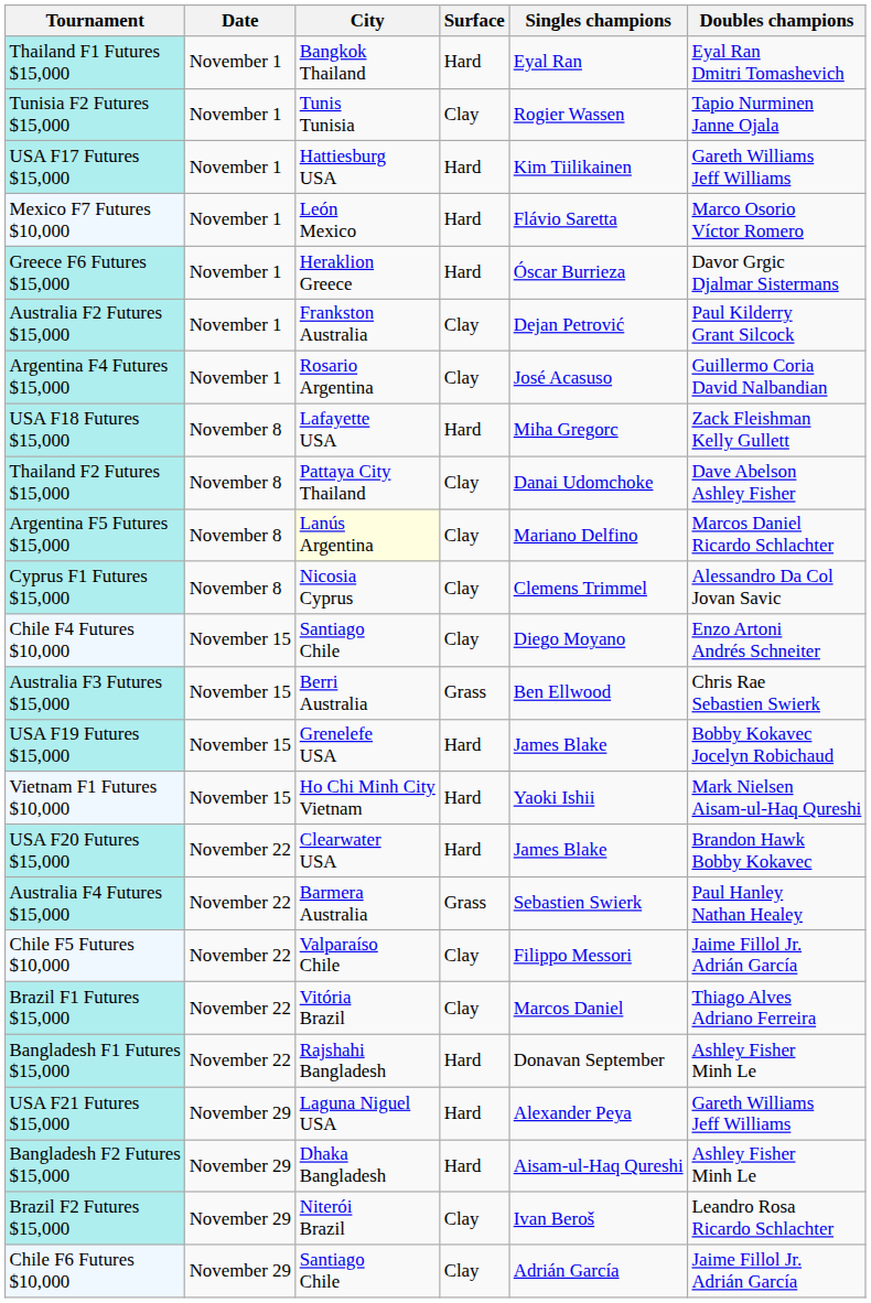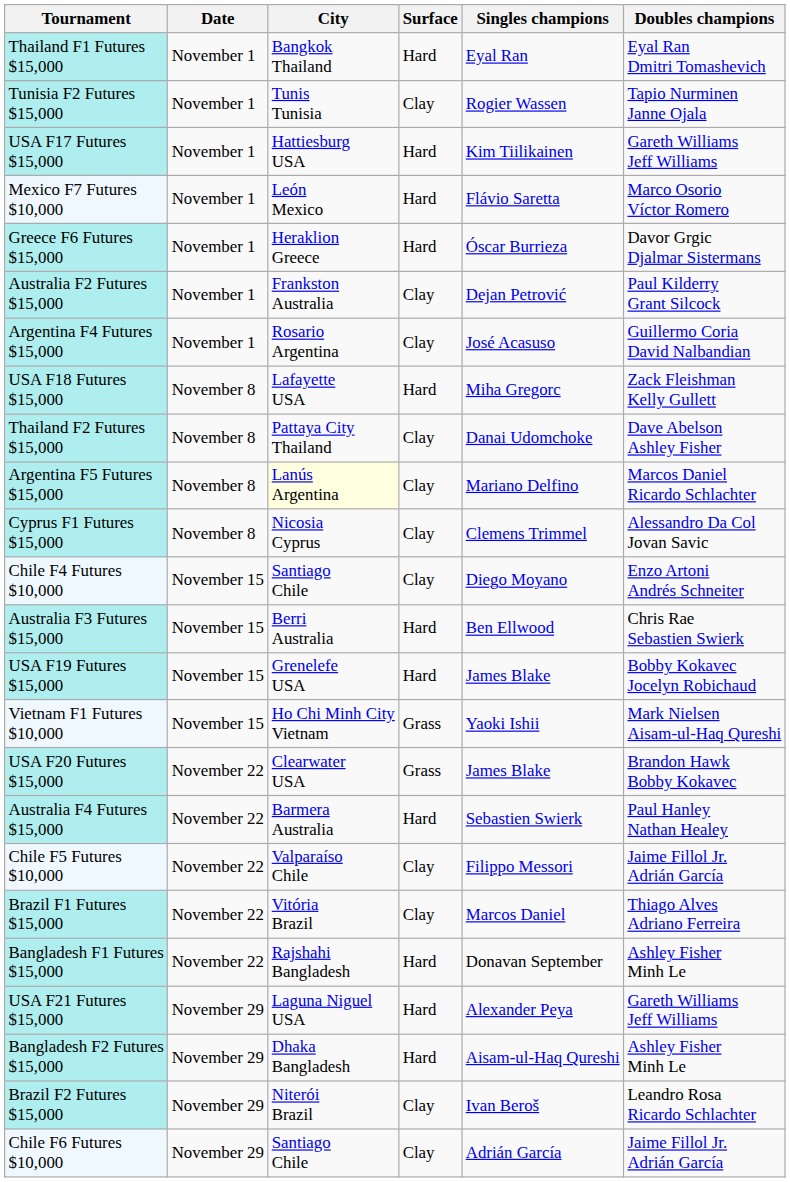 <table class="sortable wikitable" style="font-size:90%">
 <tr>
 <th>Tournament</th>
 <th>Date</th>
 <th>City</th>
 <th>Surface</th>
 <th>Singles champions</th>
 <th>Doubles champions</th>
 </tr>
 <tr>
 <td style="background:#afeeee;">Thailand F1 Futures<br>$15,000</td>
 <td>November 1</td>
 <td><a href='#'>Bangkok</a><br>Thailand</td>
 <td>Hard</td>
 <td> <a href='#'>Eyal Ran</a></td>
 <td> <a href='#'>Eyal Ran</a><br> <a href='#'>Dmitri Tomashevich</a></td>
 </tr>
 <tr>
 <td style="background:#afeeee;">Tunisia F2 Futures<br>$15,000</td>
 <td>November 1</td>
 <td><a href='#'>Tunis</a><br>Tunisia</td>
 <td>Clay</td>
 <td> <a href='#'>Rogier Wassen</a></td>
 <td> <a href='#'>Tapio Nurminen</a><br> <a href='#'>Janne Ojala</a></td>
 </tr>
 <tr>
 <td style="background:#afeeee;">USA F17 Futures<br>$15,000</td>
 <td>November 1</td>
 <td><a href='#'>Hattiesburg</a><br>USA</td>
 <td>Hard</td>
 <td> <a href='#'>Kim Tiilikainen</a></td>
 <td> <a href='#'>Gareth Williams</a><br> <a href='#'>Jeff Williams</a></td>
 </tr>
 <tr>
 <td style="background:#f0f8ff;">Mexico F7 Futures<br>$10,000</td>
 <td>November 1</td>
 <td><a href='#'>León</a><br>Mexico</td>
 <td>Hard</td>
 <td> <a href='#'>Flávio Saretta</a></td>
 <td> <a href='#'>Marco Osorio</a><br> <a href='#'>Víctor Romero</a></td>
 </tr>
 <tr>
 <td style="background:#afeeee;">Greece F6 Futures<br>$15,000</td>
 <td>November 1</td>
 <td><a href='#'>Heraklion</a><br>Greece</td>
 <td>Hard</td>
 <td> <a href='#'>Óscar Burrieza</a></td>
 <td> Davor Grgic<br> <a href='#'>Djalmar Sistermans</a></td>
 </tr>
 <tr>
 <td style="background:#afeeee;">Australia F2 Futures<br>$15,000</td>
 <td>November 1</td>
 <td><a href='#'>Frankston</a><br>Australia</td>
 <td>Clay</td>
 <td> <a href='#'>Dejan Petrović</a></td>
 <td> <a href='#'>Paul Kilderry</a><br> <a href='#'>Grant Silcock</a></td>
 </tr>
 <tr>
 <td style="background:#afeeee;">Argentina F4 Futures<br>$15,000</td>
 <td>November 1</td>
 <td><a href='#'>Rosario</a><br>Argentina</td>
 <td>Clay</td>
 <td> <a href='#'>José Acasuso</a></td>
 <td> <a href='#'>Guillermo Coria</a><br> <a href='#'>David Nalbandian</a></td>
 </tr>
 <tr>
 <td style="background:#afeeee;">USA F18 Futures<br>$15,000</td>
 <td>November 8</td>
 <td><a href='#'>Lafayette</a><br>USA</td>
 <td>Hard</td>
 <td> <a href='#'>Miha Gregorc</a></td>
 <td> <a href='#'>Zack Fleishman</a><br> <a href='#'>Kelly Gullett</a></td>
 </tr>
 <tr>
 <td style="background:#afeeee;">Thailand F2 Futures<br>$15,000</td>
 <td>November 8</td>
 <td><a href='#'>Pattaya City</a><br>Thailand</td>
 <td>Clay</td>
 <td> <a href='#'>Danai Udomchoke</a></td>
 <td> <a href='#'>Dave Abelson</a><br> <a href='#'>Ashley Fisher</a></td>
 </tr>
 <tr>
 <td style="background:#afeeee;">Argentina F5 Futures<br>$15,000</td>
 <td>November 8</td>
 <td style="background: lightyellow;"><a href='#'>Lanús</a><br>Argentina</td>
 <td>Clay</td>
 <td> <a href='#'>Mariano Delfino</a></td>
 <td> <a href='#'>Marcos Daniel</a><br> <a href='#'>Ricardo Schlachter</a></td>
 </tr>
 <tr>
 <td style="background:#afeeee;">Cyprus F1 Futures<br>$15,000</td>
 <td>November 8</td>
 <td><a href='#'>Nicosia</a><br>Cyprus</td>
 <td>Clay</td>
 <td> <a href='#'>Clemens Trimmel</a></td>
 <td> <a href='#'>Alessandro Da Col</a><br> Jovan Savic</td>
 </tr>
 <tr>
 <td style="background:#f0f8ff;">Chile F4 Futures<br>$10,000</td>
 <td>November 15</td>
 <td><a href='#'>Santiago</a><br>Chile</td>
 <td>Clay</td>
 <td> <a href='#'>Diego Moyano</a></td>
 <td> <a href='#'>Enzo Artoni</a><br> <a href='#'>Andrés Schneiter</a></td>
 </tr>
 <tr>
 <td style="background:#afeeee;">Australia F3 Futures<br>$15,000</td>
 <td>November 15</td>
 <td><a href='#'>Berri</a><br>Australia</td>
-<td>Grass</td>
+<td>Hard</td>
 <td> <a href='#'>Ben Ellwood</a></td>
 <td> Chris Rae<br> <a href='#'>Sebastien Swierk</a></td>
 </tr>
 <tr>
 <td style="background:#afeeee;">USA F19 Futures<br>$15,000</td>
 <td>November 15</td>
 <td><a href='#'>Grenelefe</a><br>USA</td>
 <td>Hard</td>
 <td> <a href='#'>James Blake</a></td>
 <td> <a href='#'>Bobby Kokavec</a><br> <a href='#'>Jocelyn Robichaud</a></td>
 </tr>
 <tr>
 <td style="background:#f0f8ff;">Vietnam F1 Futures<br>$10,000</td>
 <td>November 15</td>
 <td><a href='#'>Ho Chi Minh City</a><br>Vietnam</td>
-<td>Hard</td>
+<td>Grass</td>
 <td> <a href='#'>Yaoki Ishii</a></td>
 <td> <a href='#'>Mark Nielsen</a><br> <a href='#'>Aisam-ul-Haq Qureshi</a></td>
 </tr>
 <tr>
 <td style="background:#afeeee;">USA F20 Futures<br>$15,000</td>
 <td>November 22</td>
 <td><a href='#'>Clearwater</a><br>USA</td>
-<td>Hard</td>
+<td>Grass</td>
 <td> <a href='#'>James Blake</a></td>
 <td> <a href='#'>Brandon Hawk</a><br> <a href='#'>Bobby Kokavec</a></td>
 </tr>
 <tr>
 <td style="background:#afeeee;">Australia F4 Futures<br>$15,000</td>
 <td>November 22</td>
 <td><a href='#'>Barmera</a><br>Australia</td>
-<td>Grass</td>
+<td>Hard</td>
 <td> <a href='#'>Sebastien Swierk</a></td>
 <td> <a href='#'>Paul Hanley</a><br> <a href='#'>Nathan Healey</a></td>
 </tr>
 <tr>
 <td style="background:#f0f8ff;">Chile F5 Futures<br>$10,000</td>
 <td>November 22</td>
 <td><a href='#'>Valparaíso</a><br>Chile</td>
 <td>Clay</td>
 <td> <a href='#'>Filippo Messori</a></td>
 <td> <a href='#'>Jaime Fillol Jr.</a><br> <a href='#'>Adrián García</a></td>
 </tr>
 <tr>
 <td style="background:#afeeee;">Brazil F1 Futures<br>$15,000</td>
 <td>November 22</td>
 <td><a href='#'>Vitória</a><br>Brazil</td>
 <td>Clay</td>
 <td> <a href='#'>Marcos Daniel</a></td>
 <td> <a href='#'>Thiago Alves</a><br> <a href='#'>Adriano Ferreira</a></td>
 </tr>
 <tr>
 <td style="background:#afeeee;">Bangladesh F1 Futures<br>$15,000</td>
 <td>November 22</td>
 <td><a href='#'>Rajshahi</a><br>Bangladesh</td>
 <td>Hard</td>
 <td> Donavan September</td>
 <td> <a href='#'>Ashley Fisher</a><br> Minh Le</td>
 </tr>
 <tr>
 <td style="background:#afeeee;">USA F21 Futures<br>$15,000</td>
 <td>November 29</td>
 <td><a href='#'>Laguna Niguel</a><br>USA</td>
 <td>Hard</td>
 <td> <a href='#'>Alexander Peya</a></td>
 <td> <a href='#'>Gareth Williams</a><br> <a href='#'>Jeff Williams</a></td>
 </tr>
 <tr>
 <td style="background:#afeeee;">Bangladesh F2 Futures<br>$15,000</td>
 <td>November 29</td>
 <td><a href='#'>Dhaka</a><br>Bangladesh</td>
 <td>Hard</td>
 <td> <a href='#'>Aisam-ul-Haq Qureshi</a></td>
 <td> <a href='#'>Ashley Fisher</a><br> Minh Le</td>
 </tr>
 <tr>
 <td style="background:#afeeee;">Brazil F2 Futures<br>$15,000</td>
 <td>November 29</td>
 <td><a href='#'>Niterói</a><br>Brazil</td>
 <td>Clay</td>
 <td> <a href='#'>Ivan Beroš</a></td>
 <td> Leandro Rosa<br> <a href='#'>Ricardo Schlachter</a></td>
 </tr>
 <tr>
 <td style="background:#f0f8ff;">Chile F6 Futures<br>$10,000</td>
 <td>November 29</td>
 <td><a href='#'>Santiago</a><br>Chile</td>
 <td>Clay</td>
 <td> <a href='#'>Adrián García</a></td>
 <td> <a href='#'>Jaime Fillol Jr.</a><br> <a href='#'>Adrián García</a></td>
 </tr>
 </table>
